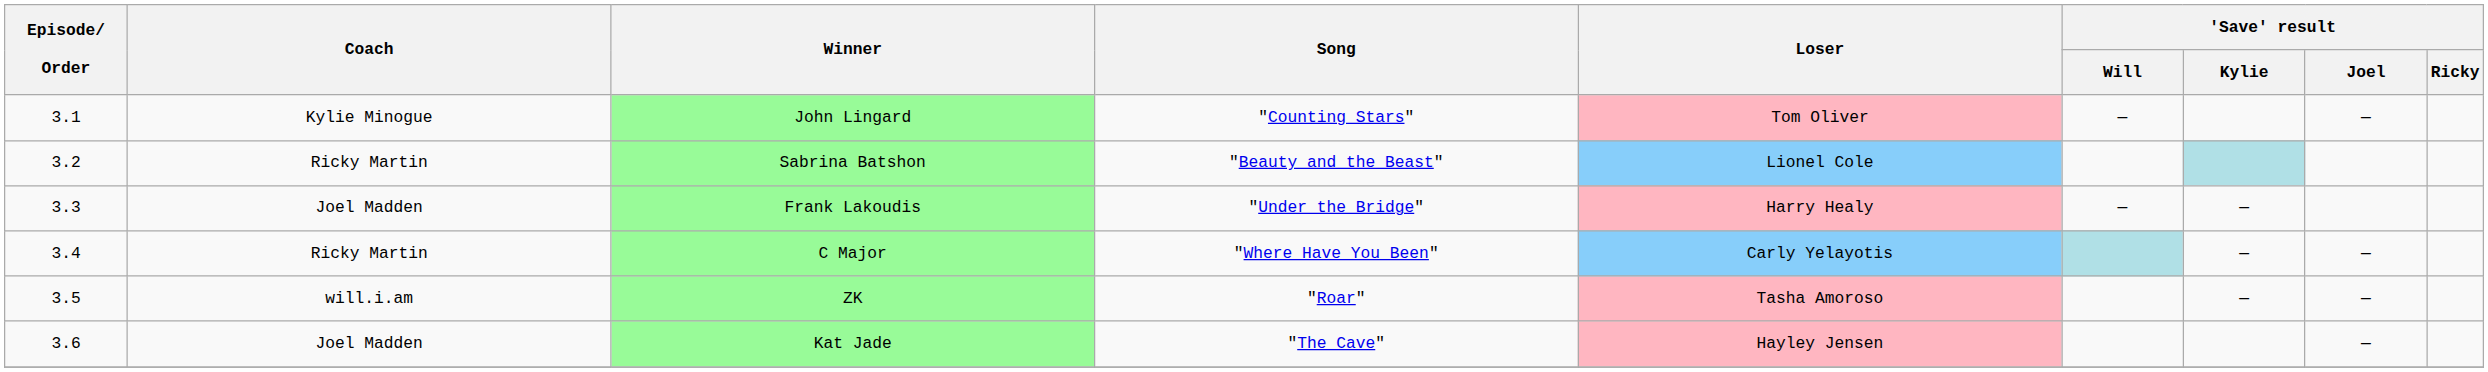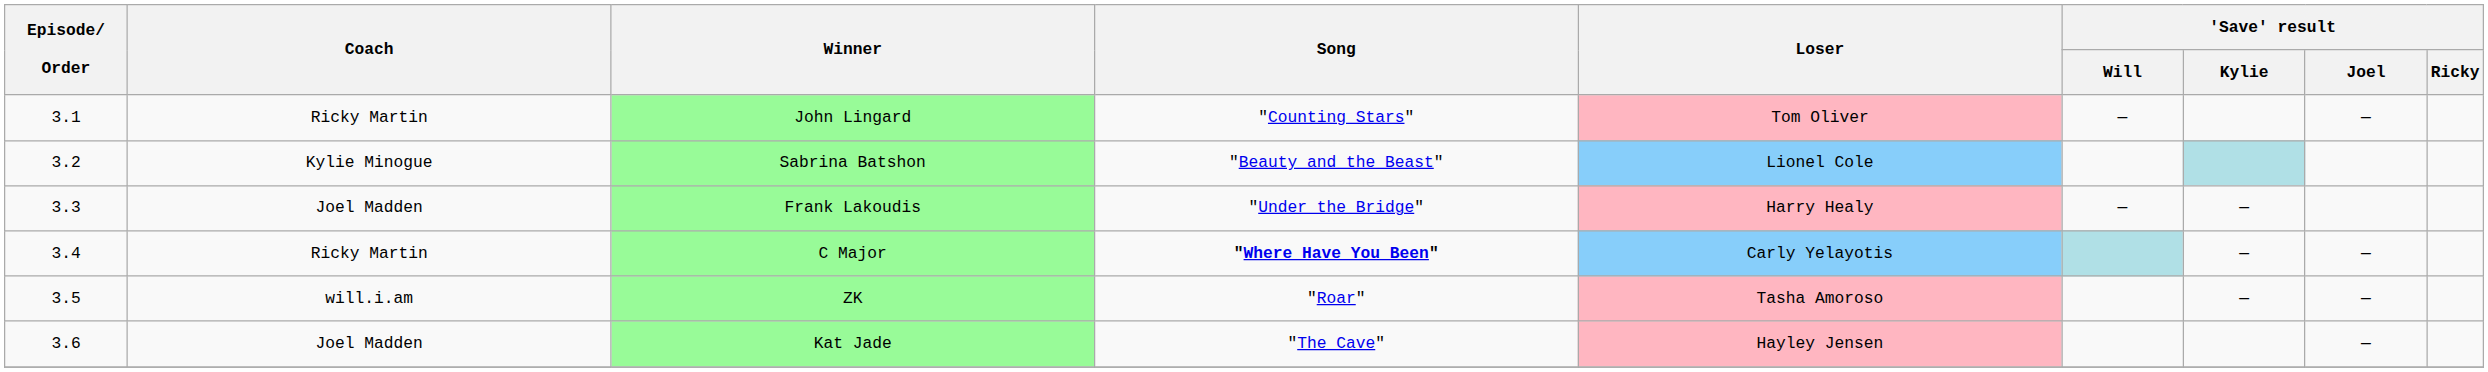 <table class="wikitable" style="text-align:center; line-height:30px; width:100%;">
 <tr>
 <th rowspan="2" style="width:5%;">Episode/<br>Order</th>
 <th rowspan="2" style="width:20%;">Coach</th>
 <th rowspan="2" style="width:20%;">Winner</th>
 <th rowspan="2" style="width:20%;">Song</th>
 <th rowspan="2" style="width:20%;">Loser</th>
 <th colspan="4" style="width:20%;">'Save' result</th>
 </tr>
 <tr>
 <th style="width:05%;">Will</th>
 <th style="width:05%;">Kylie</th>
 <th style="width:05%;">Joel</th>
 <th style="width:05%;">Ricky</th>
 </tr>
 <tr>
 <td>3.1</td>
-<td>Kylie Minogue</td>
+<td>Ricky Martin</td>
 <td style="background:palegreen">John Lingard</td>
 <td>"<a href='#'>Counting Stars</a>"</td>
 <td style="background:lightpink">Tom Oliver</td>
 <td>—</td>
 <td></td>
 <td>—</td>
 <td></td>
 </tr>
 <tr>
 <td>3.2</td>
-<td>Ricky Martin</td>
+<td>Kylie Minogue</td>
 <td style="background:palegreen">Sabrina Batshon</td>
 <td>"<a href='#'>Beauty and the Beast</a>"</td>
 <td style="background:lightskyblue">Lionel Cole</td>
 <td><strong></strong></td>
 <td style="background:#B0E0E6;"><strong></strong></td>
 <td><strong></strong></td>
 <td></td>
 </tr>
 <tr>
 <td>3.3</td>
 <td>Joel Madden</td>
 <td style="background:palegreen">Frank Lakoudis</td>
 <td>"<a href='#'>Under the Bridge</a>"</td>
 <td style="background:lightpink">Harry Healy</td>
 <td>—</td>
 <td>—</td>
 <td></td>
 <td></td>
 </tr>
 <tr>
 <td>3.4</td>
 <td>Ricky Martin</td>
 <td style="background:palegreen">C Major</td>
-<td>"<a href='#'>Where Have You Been</a>"</td>
+<td><strong>"<a href='#'>Where Have You Been</a>"</strong></td>
 <td style="background:lightskyblue">Carly Yelayotis</td>
 <td style="background:#B0E0E6;"><strong></strong></td>
 <td>—</td>
 <td>—</td>
 <td></td>
 </tr>
 <tr>
 <td>3.5</td>
 <td>will.i.am</td>
 <td style="background:palegreen">ZK</td>
 <td>"<a href='#'>Roar</a>"</td>
 <td style="background:lightpink">Tasha Amoroso</td>
 <td></td>
 <td>—</td>
 <td>—</td>
 <td></td>
 </tr>
 <tr>
 <td>3.6</td>
 <td>Joel Madden</td>
 <td style="background:palegreen">Kat Jade</td>
 <td>"<a href='#'>The Cave</a>"</td>
 <td style="background:lightpink">Hayley Jensen</td>
 <td></td>
 <td></td>
 <td>—</td>
 <td></td>
 </tr>
 <tr>
 </tr>
 </table>
